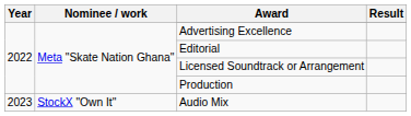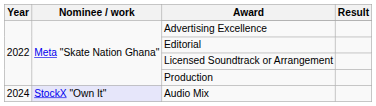 <table class="wikitable plainrowheaders">
 <tr>
 <th scope="col">Year</th>
 <th scope="col">Nominee / work</th>
 <th scope="col">Award</th>
 <th scope="col">Result</th>
 </tr>
 <tr>
 <td rowspan=5>2022</td>
 <td rowspan=5><a href='#'>Meta</a> "Skate Nation Ghana"</td>
 </tr>
 <tr>
 <td>Advertising Excellence</td>
 <td></td>
 </tr>
 <tr>
 <td>Editorial</td>
 <td></td>
 </tr>
 <tr>
 <td>Licensed Soundtrack or Arrangement</td>
 <td></td>
 </tr>
 <tr>
 <td>Production</td>
 <td></td>
 </tr>
 <tr>
-<td rowspan=1>2023</td>
-<td><a href='#'>StockX</a> "Own It"</td>
+<td rowspan=1>2024</td>
+<td style="background: lavender;"><a href='#'>StockX</a> "Own It"</td>
 <td>Audio Mix</td>
 <td></td>
 </tr>
 </table>
